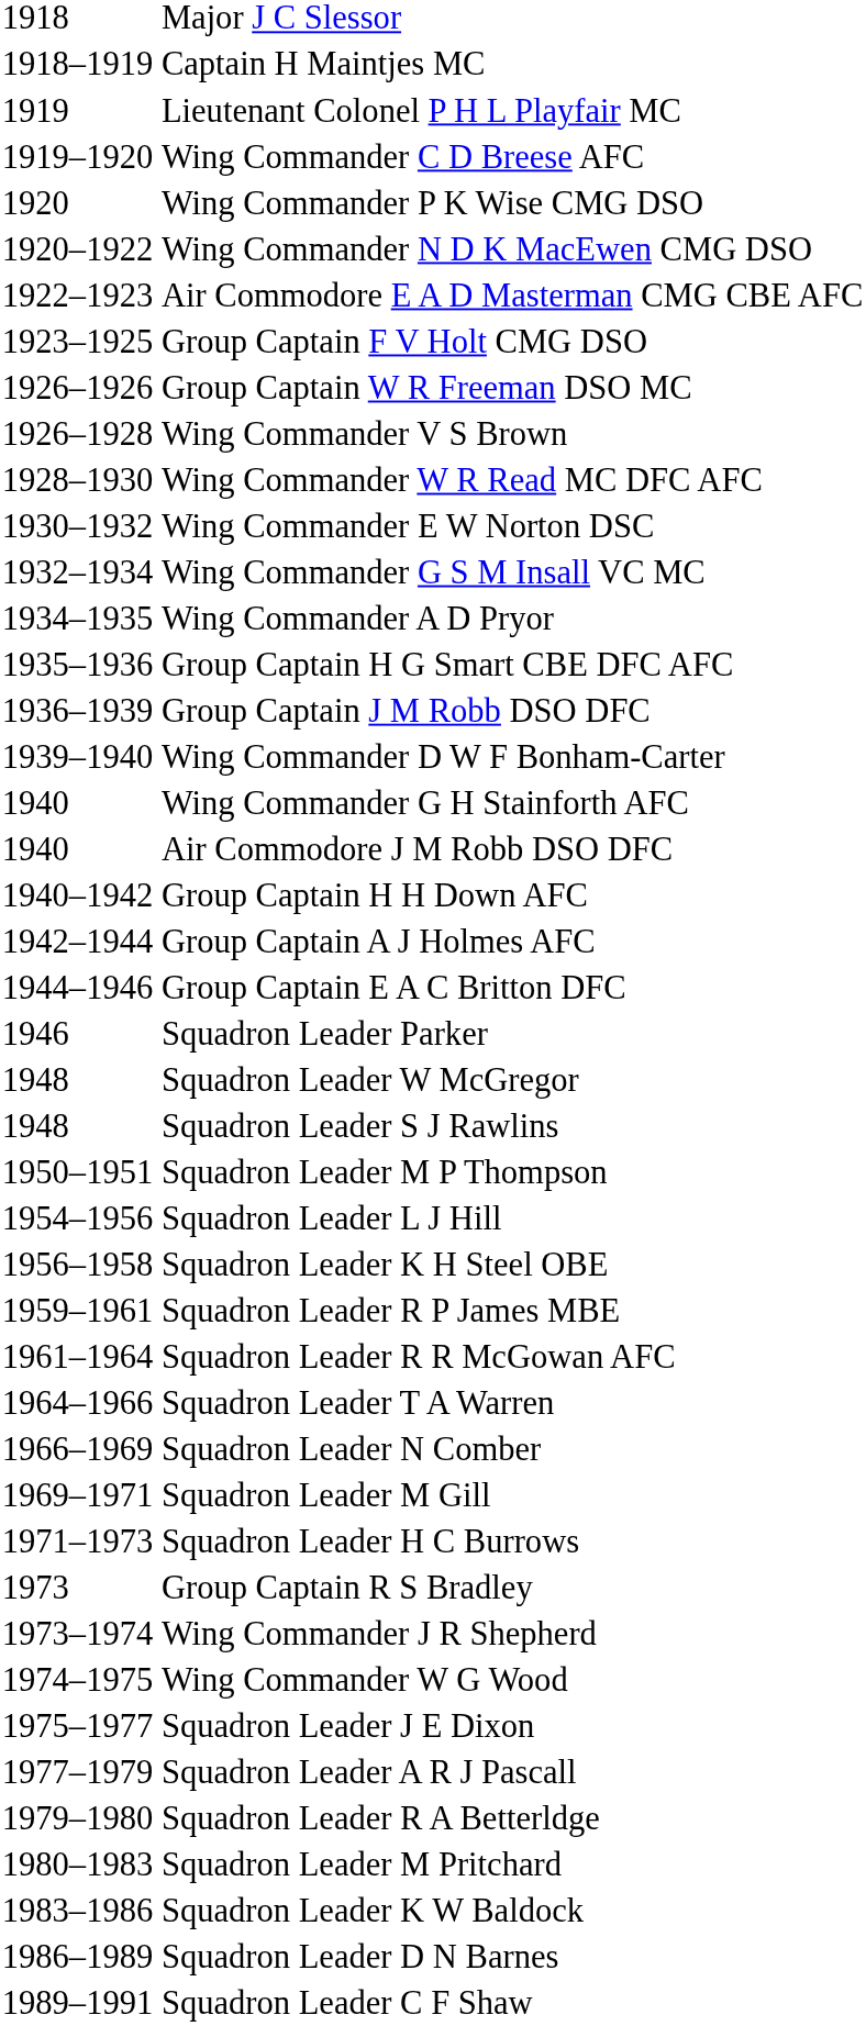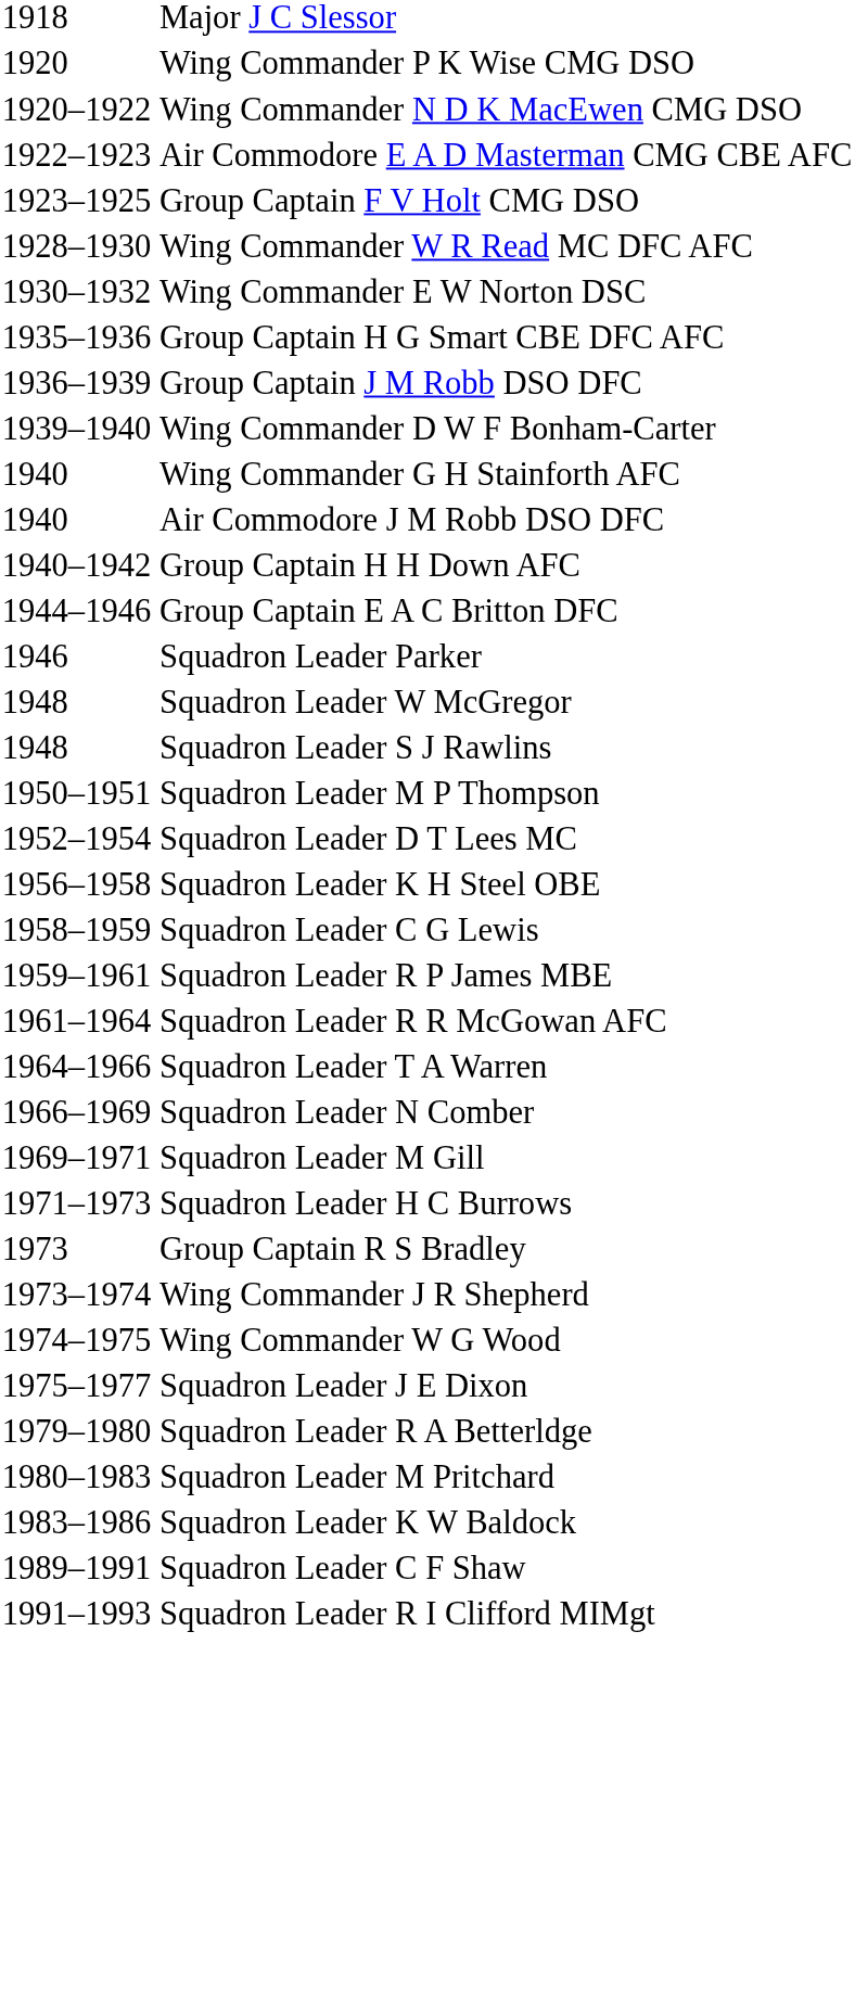 <table>
 <tr>
 <td>1918</td>
 <td>Major <a href='#'>J C Slessor</a></td>
-</tr>
-<tr>
-<td>1918–1919</td>
-<td>Captain H Maintjes MC</td>
-</tr>
-<tr>
-<td>1919</td>
-<td>Lieutenant Colonel <a href='#'>P H L Playfair</a> MC</td>
-</tr>
-<tr>
-<td>1919–1920</td>
-<td>Wing Commander <a href='#'>C D Breese</a> AFC</td>
 </tr>
 <tr>
 <td>1920</td>
 <td>Wing Commander P K Wise CMG DSO</td>
 </tr>
 <tr>
 <td>1920–1922</td>
 <td>Wing Commander <a href='#'>N D K MacEwen</a> CMG DSO</td>
 </tr>
 <tr>
 <td>1922–1923</td>
 <td>Air Commodore <a href='#'>E A D Masterman</a> CMG CBE AFC</td>
 </tr>
 <tr>
 <td>1923–1925</td>
 <td>Group Captain <a href='#'>F V Holt</a> CMG DSO</td>
 </tr>
 <tr>
-<td>1926–1926</td>
-<td>Group Captain <a href='#'>W R Freeman</a> DSO MC</td>
-</tr>
-<tr>
-<td>1926–1928</td>
-<td>Wing Commander V S Brown</td>
-</tr>
-<tr>
 <td>1928–1930</td>
 <td>Wing Commander <a href='#'>W R Read</a> MC DFC AFC</td>
 </tr>
 <tr>
 <td>1930–1932</td>
 <td>Wing Commander E W Norton DSC</td>
-</tr>
-<tr>
-<td>1932–1934</td>
-<td>Wing Commander <a href='#'>G S M Insall</a> VC MC</td>
-</tr>
-<tr>
-<td>1934–1935</td>
-<td>Wing Commander A D Pryor</td>
 </tr>
 <tr>
 <td>1935–1936</td>
 <td>Group Captain H G Smart CBE DFC AFC</td>
 </tr>
 <tr>
 <td>1936–1939</td>
 <td>Group Captain <a href='#'>J M Robb</a> DSO DFC</td>
 </tr>
 <tr>
 <td>1939–1940</td>
 <td>Wing Commander D W F Bonham-Carter</td>
 </tr>
 <tr>
 <td>1940</td>
 <td>Wing Commander G H Stainforth AFC</td>
 </tr>
 <tr>
 <td>1940</td>
 <td>Air Commodore J M Robb DSO DFC</td>
 </tr>
 <tr>
 <td>1940–1942</td>
 <td>Group Captain H H Down AFC</td>
 </tr>
 <tr>
-<td>1942–1944</td>
-<td>Group Captain A J Holmes AFC</td>
-</tr>
-<tr>
 <td>1944–1946</td>
 <td>Group Captain E A C Britton DFC</td>
 </tr>
 <tr>
 <td>1946</td>
 <td>Squadron Leader Parker</td>
 </tr>
 <tr>
 <td>1948</td>
 <td>Squadron Leader W McGregor</td>
 </tr>
 <tr>
 <td>1948</td>
 <td>Squadron Leader S J Rawlins</td>
 </tr>
 <tr>
 <td>1950–1951</td>
 <td>Squadron Leader M P Thompson</td>
 </tr>
 <tr>
-<td>1954–1956</td>
-<td>Squadron Leader L J Hill</td>
+<td>1952–1954</td>
+<td>Squadron Leader D T Lees MC</td>
 </tr>
 <tr>
 <td>1956–1958</td>
 <td>Squadron Leader K H Steel OBE</td>
+</tr>
+<tr>
+<td>1958–1959</td>
+<td>Squadron Leader C G Lewis</td>
 </tr>
 <tr>
 <td>1959–1961</td>
 <td>Squadron Leader R P James MBE</td>
 </tr>
 <tr>
 <td>1961–1964</td>
 <td>Squadron Leader R R McGowan AFC</td>
 </tr>
 <tr>
 <td>1964–1966</td>
 <td>Squadron Leader T A Warren</td>
 </tr>
 <tr>
 <td>1966–1969</td>
 <td>Squadron Leader N Comber</td>
 </tr>
 <tr>
 <td>1969–1971</td>
 <td>Squadron Leader M Gill</td>
 </tr>
 <tr>
 <td>1971–1973</td>
 <td>Squadron Leader H C Burrows</td>
 </tr>
 <tr>
 <td>1973</td>
 <td>Group Captain R S Bradley</td>
 </tr>
 <tr>
 <td>1973–1974</td>
 <td>Wing Commander J R Shepherd</td>
 </tr>
 <tr>
 <td>1974–1975</td>
 <td>Wing Commander W G Wood</td>
 </tr>
 <tr>
 <td>1975–1977</td>
 <td>Squadron Leader J E Dixon</td>
 </tr>
 <tr>
-<td>1977–1979</td>
-<td>Squadron Leader A R J Pascall</td>
-</tr>
-<tr>
 <td>1979–1980</td>
 <td>Squadron Leader R A Betterldge</td>
 </tr>
 <tr>
 <td>1980–1983</td>
 <td>Squadron Leader M Pritchard</td>
 </tr>
 <tr>
 <td>1983–1986</td>
 <td>Squadron Leader K W Baldock</td>
 </tr>
 <tr>
-<td>1986–1989</td>
-<td>Squadron Leader D N Barnes</td>
-</tr>
-<tr>
 <td>1989–1991</td>
 <td>Squadron Leader C F Shaw</td>
 </tr>
+<tr>
+<td>1991–1993</td>
+<td>Squadron Leader R I Clifford MIMgt</td>
+</tr>
 </table>
